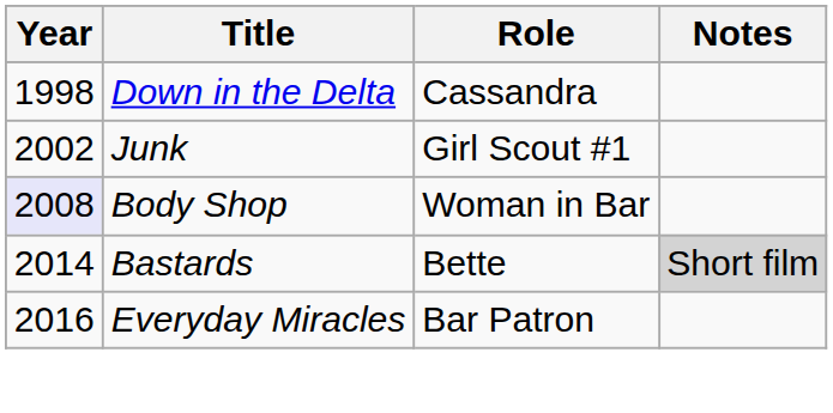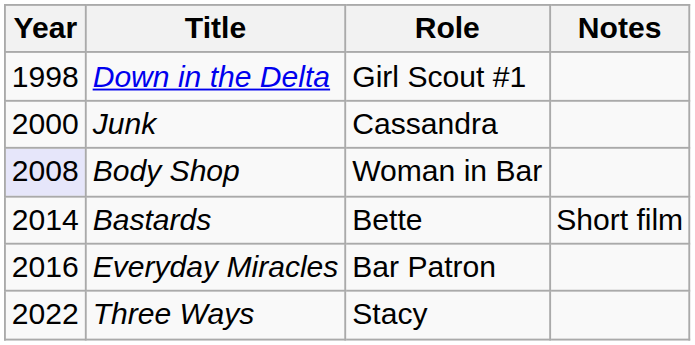 <table class="wikitable sortable">
 <tr>
 <th>Year</th>
 <th>Title</th>
 <th>Role</th>
 <th class="unsortable">Notes</th>
 </tr>
 <tr>
 <td>1998</td>
 <td><em><a href='#'>Down in the Delta</a></em></td>
-<td>Cassandra</td>
+<td>Girl Scout #1</td>
 <td></td>
 </tr>
 <tr>
-<td>2002</td>
+<td>2000</td>
 <td><em>Junk</em></td>
-<td>Girl Scout #1</td>
+<td>Cassandra</td>
 <td></td>
 </tr>
 <tr>
 <td style="background: lavender;">2008</td>
 <td><em>Body Shop</em></td>
 <td>Woman in Bar</td>
 <td></td>
 </tr>
 <tr>
 <td>2014</td>
 <td><em>Bastards</em></td>
 <td>Bette</td>
-<td style="background: lightgrey;">Short film</td>
+<td>Short film</td>
 </tr>
 <tr>
 <td>2016</td>
 <td><em>Everyday Miracles</em></td>
 <td>Bar Patron</td>
 <td></td>
 </tr>
+<tr>
+<td>2022</td>
+<td><em>Three Ways</em></td>
+<td>Stacy</td>
+<td></td>
+</tr>
 </table>
